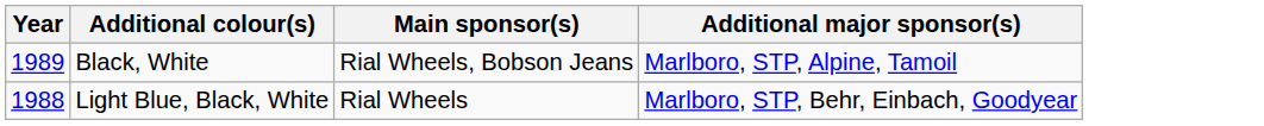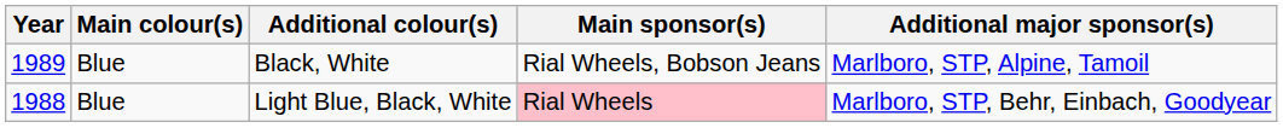 <table class="wikitable">
 <tr>
 <th>Year</th>
+<th>Main colour(s)</th>
 <th>Additional colour(s)</th>
 <th>Main sponsor(s)</th>
 <th>Additional major sponsor(s)</th>
 </tr>
 <tr>
 <td><a href='#'>1989</a></td>
+<td>Blue</td>
 <td>Black, White</td>
 <td>Rial Wheels, Bobson Jeans</td>
 <td><a href='#'>Marlboro</a>, <a href='#'>STP</a>, <a href='#'>Alpine</a>, <a href='#'>Tamoil</a></td>
 </tr>
 <tr>
 <td><a href='#'>1988</a></td>
+<td>Blue</td>
 <td>Light Blue, Black, White</td>
-<td>Rial Wheels</td>
+<td style="background: pink;">Rial Wheels</td>
 <td><a href='#'>Marlboro</a>, <a href='#'>STP</a>, Behr, Einbach, <a href='#'>Goodyear</a></td>
 </tr>
 </table>
